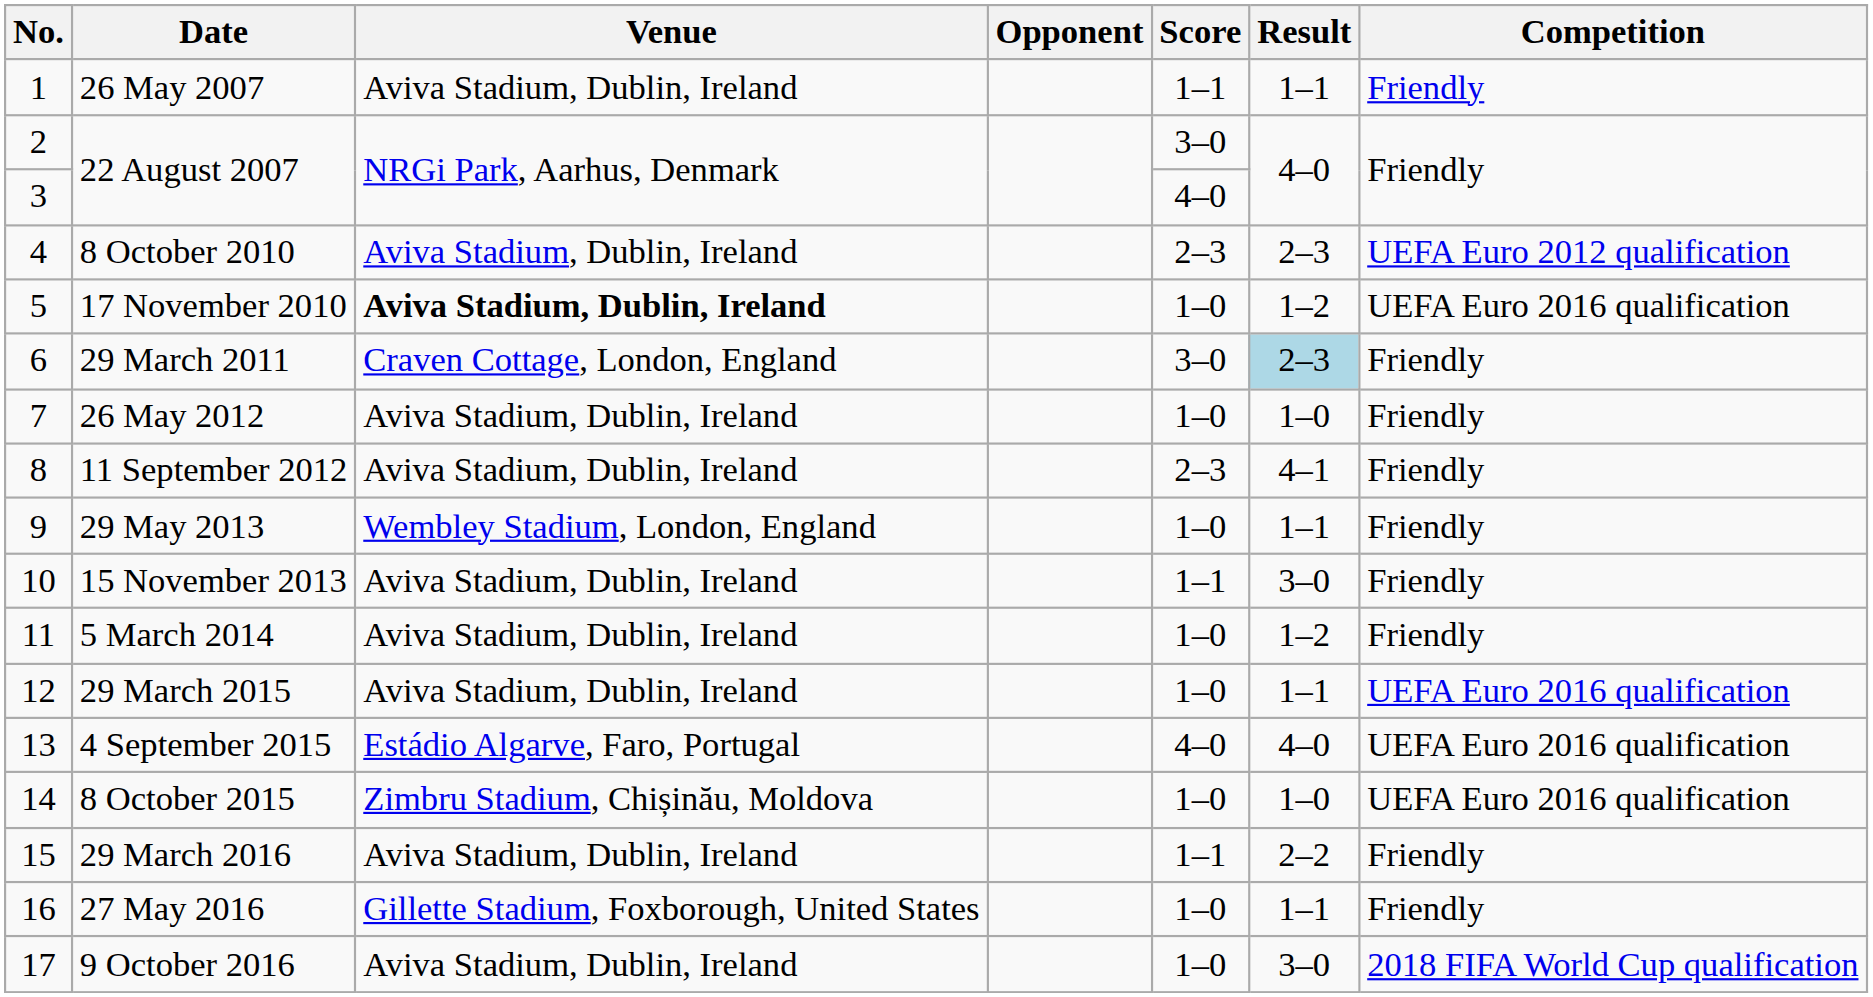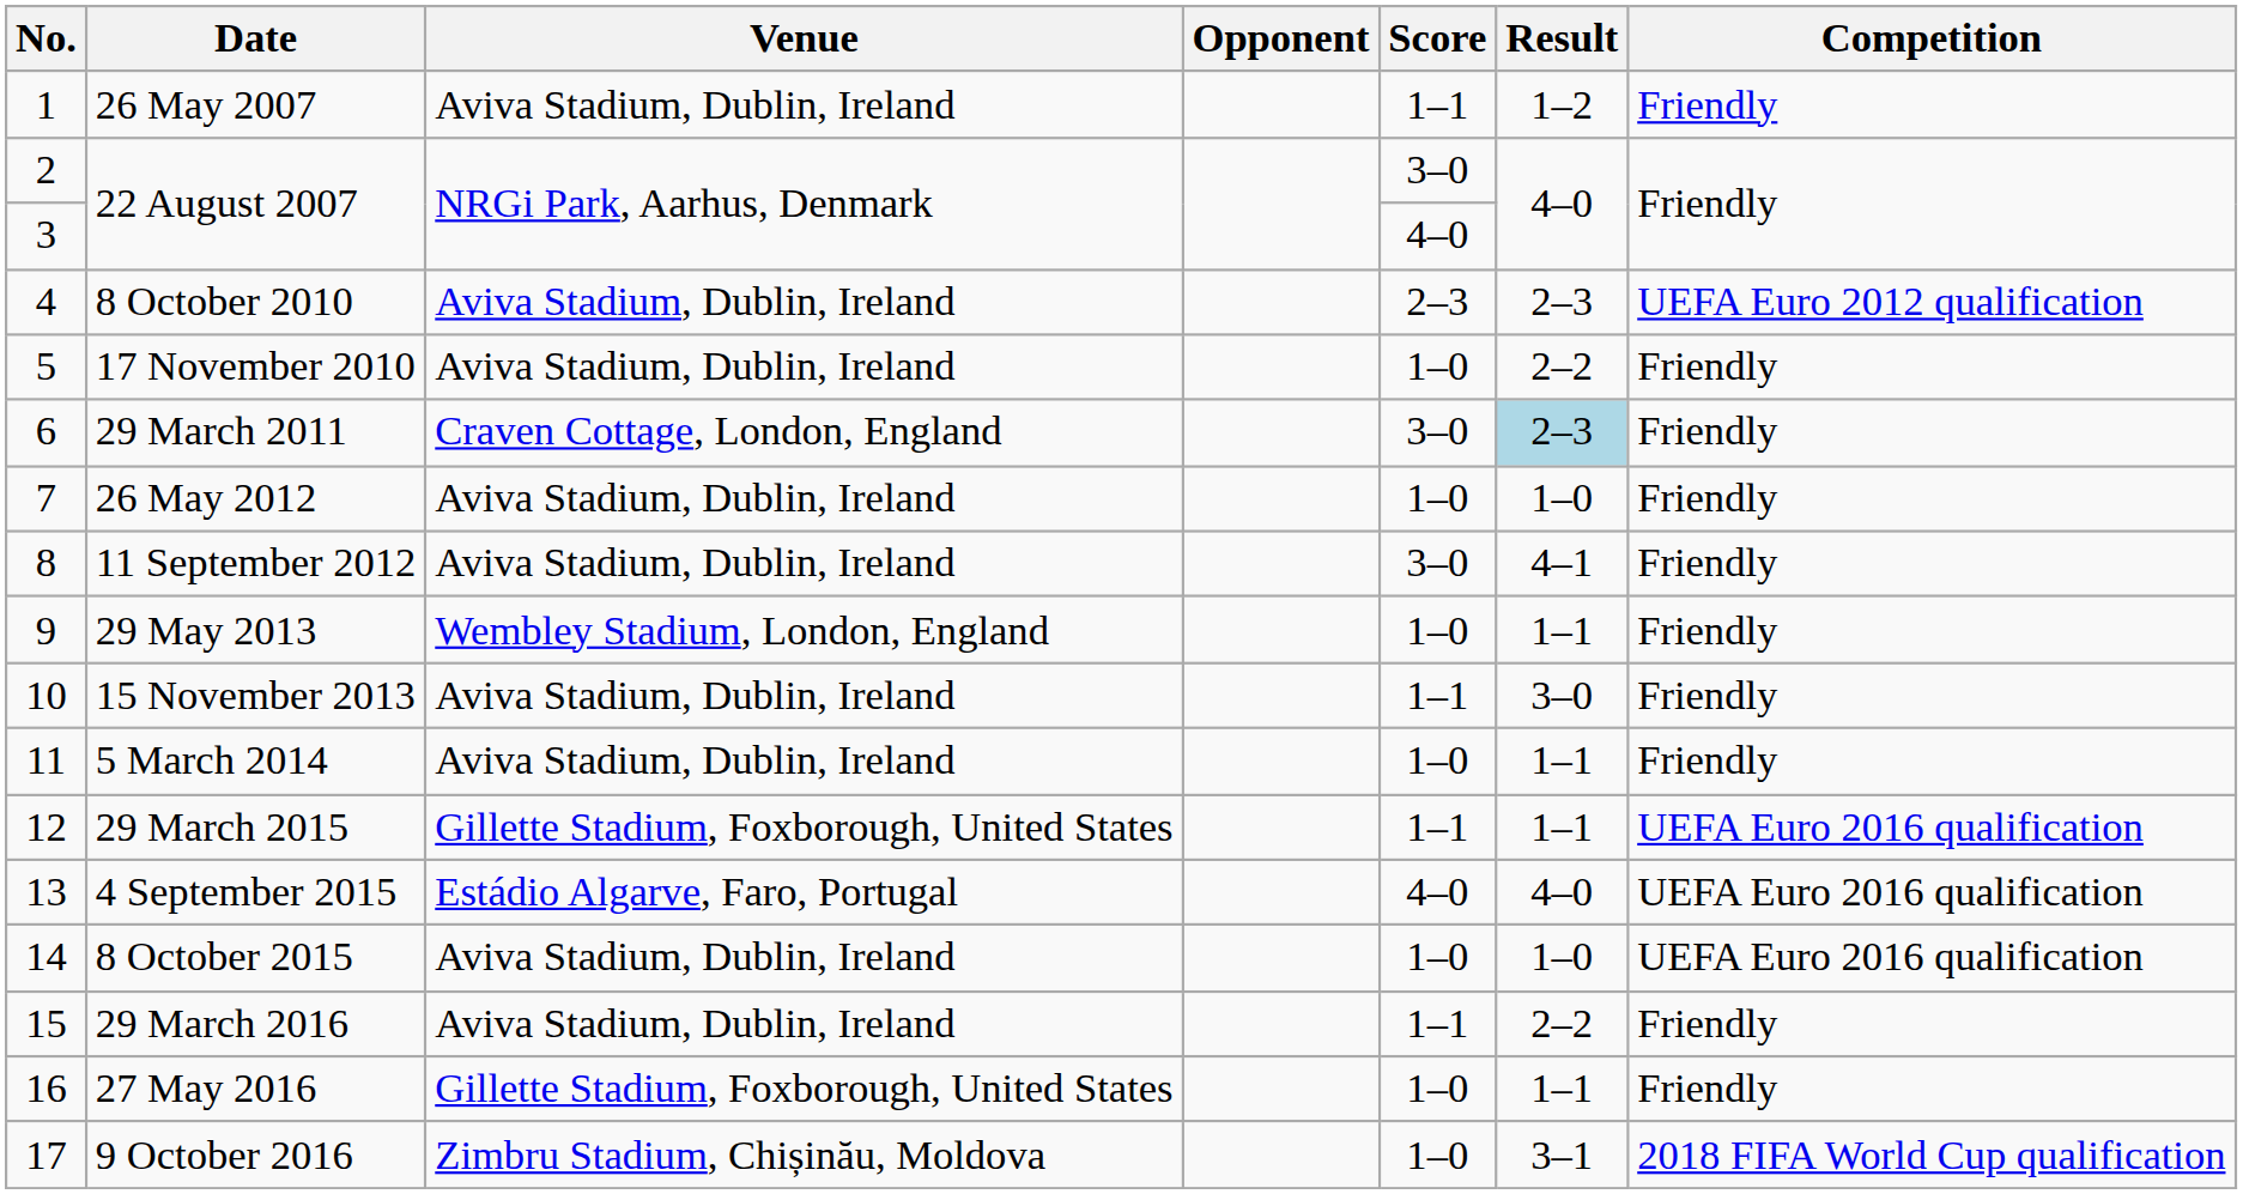 <table class="wikitable sortable">
 <tr>
 <th scope="col">No.</th>
 <th scope="col">Date</th>
 <th scope="col">Venue</th>
 <th scope="col">Opponent</th>
 <th scope="col">Score</th>
 <th scope="col">Result</th>
 <th scope="col">Competition</th>
 </tr>
 <tr>
 <td align="center">1</td>
 <td>26 May 2007</td>
 <td>Aviva Stadium, Dublin, Ireland</td>
 <td></td>
 <td align="center">1–1</td>
-<td align="center">1–1</td>
+<td align="center">1–2</td>
 <td><a href='#'>Friendly</a></td>
 </tr>
 <tr>
 <td align="center">2</td>
 <td rowspan="2">22 August 2007</td>
 <td rowspan="2"><a href='#'>NRGi Park</a>, Aarhus, Denmark</td>
 <td rowspan="2"></td>
 <td align="center">3–0</td>
 <td rowspan="2" align="center">4–0</td>
 <td rowspan="2">Friendly</td>
 </tr>
 <tr>
 <td align="center">3</td>
 <td align="center">4–0</td>
 </tr>
 <tr>
 <td align="center">4</td>
 <td>8 October 2010</td>
 <td><a href='#'>Aviva Stadium</a>, Dublin, Ireland</td>
 <td></td>
 <td align="center">2–3</td>
 <td align="center">2–3</td>
 <td><a href='#'>UEFA Euro 2012 qualification</a></td>
 </tr>
 <tr>
 <td align="center">5</td>
 <td>17 November 2010</td>
-<td><strong>Aviva Stadium, Dublin, Ireland</strong></td>
+<td>Aviva Stadium, Dublin, Ireland</td>
 <td></td>
 <td align="center">1–0</td>
-<td align="center">1–2</td>
-<td>UEFA Euro 2016 qualification</td>
+<td align="center">2–2</td>
+<td>Friendly</td>
 </tr>
 <tr>
 <td align="center">6</td>
 <td>29 March 2011</td>
 <td><a href='#'>Craven Cottage</a>, London, England</td>
 <td></td>
 <td align="center">3–0</td>
 <td align="center" style="background: lightblue;">2–3</td>
 <td>Friendly</td>
 </tr>
 <tr>
 <td align="center">7</td>
 <td>26 May 2012</td>
 <td>Aviva Stadium, Dublin, Ireland</td>
 <td></td>
 <td align="center">1–0</td>
 <td align="center">1–0</td>
 <td>Friendly</td>
 </tr>
 <tr>
 <td align="center">8</td>
 <td>11 September 2012</td>
 <td>Aviva Stadium, Dublin, Ireland</td>
 <td></td>
-<td align="center">2–3</td>
+<td align="center">3–0</td>
 <td align="center">4–1</td>
 <td>Friendly</td>
 </tr>
 <tr>
 <td align="center">9</td>
 <td>29 May 2013</td>
 <td><a href='#'>Wembley Stadium</a>, London, England</td>
 <td></td>
 <td align="center">1–0</td>
 <td align="center">1–1</td>
 <td>Friendly</td>
 </tr>
 <tr>
 <td align="center">10</td>
 <td>15 November 2013</td>
 <td>Aviva Stadium, Dublin, Ireland</td>
 <td></td>
 <td align="center">1–1</td>
 <td align="center">3–0</td>
 <td>Friendly</td>
 </tr>
 <tr>
 <td align="center">11</td>
 <td>5 March 2014</td>
 <td>Aviva Stadium, Dublin, Ireland</td>
 <td></td>
 <td align="center">1–0</td>
-<td align="center">1–2</td>
+<td align="center">1–1</td>
 <td>Friendly</td>
 </tr>
 <tr>
 <td align="center">12</td>
 <td>29 March 2015</td>
-<td>Aviva Stadium, Dublin, Ireland</td>
+<td><a href='#'>Gillette Stadium</a>, Foxborough, United States</td>
 <td></td>
-<td align="center">1–0</td>
+<td align="center">1–1</td>
 <td align="center">1–1</td>
 <td><a href='#'>UEFA Euro 2016 qualification</a></td>
 </tr>
 <tr>
 <td align="center">13</td>
 <td>4 September 2015</td>
 <td><a href='#'>Estádio Algarve</a>, Faro, Portugal</td>
 <td></td>
 <td align="center">4–0</td>
 <td align="center">4–0</td>
 <td>UEFA Euro 2016 qualification</td>
 </tr>
 <tr>
 <td align="center">14</td>
 <td>8 October 2015</td>
-<td><a href='#'>Zimbru Stadium</a>, Chișinău, Moldova</td>
+<td>Aviva Stadium, Dublin, Ireland</td>
 <td></td>
 <td align="center">1–0</td>
 <td align="center">1–0</td>
 <td>UEFA Euro 2016 qualification</td>
 </tr>
 <tr>
 <td align="center">15</td>
 <td>29 March 2016</td>
 <td>Aviva Stadium, Dublin, Ireland</td>
 <td></td>
 <td align="center">1–1</td>
 <td align="center">2–2</td>
 <td>Friendly</td>
 </tr>
 <tr>
 <td align="center">16</td>
 <td>27 May 2016</td>
 <td><a href='#'>Gillette Stadium</a>, Foxborough, United States</td>
 <td></td>
 <td align="center">1–0</td>
 <td align="center">1–1</td>
 <td>Friendly</td>
 </tr>
 <tr>
 <td align="center">17</td>
 <td>9 October 2016</td>
-<td>Aviva Stadium, Dublin, Ireland</td>
+<td><a href='#'>Zimbru Stadium</a>, Chișinău, Moldova</td>
 <td></td>
 <td align="center">1–0</td>
-<td align="center">3–0</td>
+<td align="center">3–1</td>
 <td><a href='#'>2018 FIFA World Cup qualification</a></td>
 </tr>
 </table>
